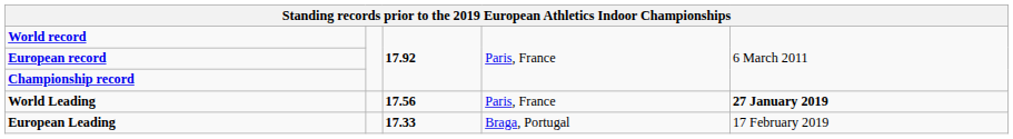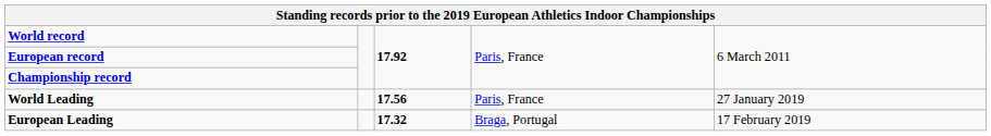 <table class="wikitable" width=75%>
 <tr>
 <th colspan="5">Standing records prior to the 2019 European Athletics Indoor Championships</th>
 </tr>
 <tr>
 <td><strong><a href='#'>World record</a></strong></td>
 <td rowspan=3></td>
 <td rowspan=3><strong>17.92</strong></td>
 <td rowspan=3><a href='#'>Paris</a>, France</td>
 <td rowspan=3>6 March 2011</td>
 </tr>
 <tr>
 <td><strong><a href='#'>European record</a></strong></td>
 </tr>
 <tr>
 <td><strong><a href='#'>Championship record</a></strong></td>
 </tr>
 <tr>
 <td><strong>World Leading</strong></td>
 <td></td>
 <td><strong>17.56</strong></td>
 <td><a href='#'>Paris</a>, France</td>
-<td><strong>27 January 2019</strong></td>
+<td>27 January 2019</td>
 </tr>
 <tr>
 <td><strong>European Leading</strong></td>
 <td></td>
-<td><strong>17.33</strong></td>
+<td><strong>17.32</strong></td>
 <td><a href='#'>Braga</a>, Portugal</td>
 <td>17 February 2019</td>
 </tr>
 </table>
